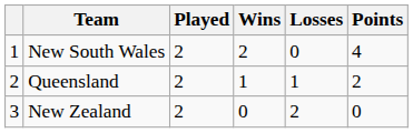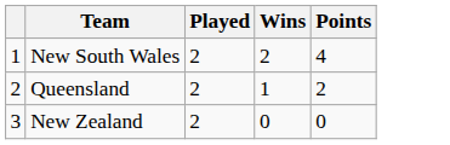 <table class="wikitable" style="text-align:left;">
 <tr>
 <th></th>
 <th>Team</th>
 <th>Played</th>
 <th>Wins</th>
-<th>Losses</th>
 <th>Points</th>
 </tr>
 <tr>
 <td>1</td>
 <td>New South Wales</td>
 <td>2</td>
 <td>2</td>
-<td>0</td>
 <td>4</td>
 </tr>
 <tr>
 <td>2</td>
 <td>Queensland</td>
 <td>2</td>
-<td>1</td>
 <td>1</td>
 <td>2</td>
 </tr>
 <tr>
 <td>3</td>
 <td>New Zealand</td>
 <td>2</td>
 <td>0</td>
-<td>2</td>
 <td>0</td>
 </tr>
 </table>
